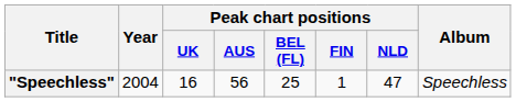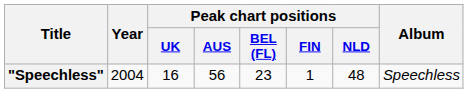 <table class="wikitable plainrowheaders" style="text-align:center;">
 <tr>
 <th scope="col" rowspan="2">Title</th>
 <th scope="col" rowspan="2">Year</th>
 <th scope="col" colspan="5">Peak chart positions</th>
 <th scope="col" rowspan="2">Album</th>
 </tr>
 <tr>
 <th scope="col" style="width:3em;font-size:90%;"><a href='#'>UK</a><br></th>
 <th scope="col" style="width:3em;font-size:90%;"><a href='#'>AUS</a><br></th>
 <th scope="col" style="width:3em;font-size:90%;"><a href='#'>BEL<br>(FL)</a><br></th>
 <th scope="col" style="width:3em;font-size:90%;"><a href='#'>FIN</a><br></th>
 <th scope="col" style="width:3em;font-size:90%;"><a href='#'>NLD</a><br></th>
 </tr>
 <tr>
 <th scope="row">"Speechless"</th>
 <td>2004</td>
 <td>16</td>
 <td>56</td>
-<td>25</td>
+<td>23</td>
 <td>1</td>
-<td>47</td>
+<td>48</td>
 <td><em>Speechless</em></td>
 </tr>
 </table>
